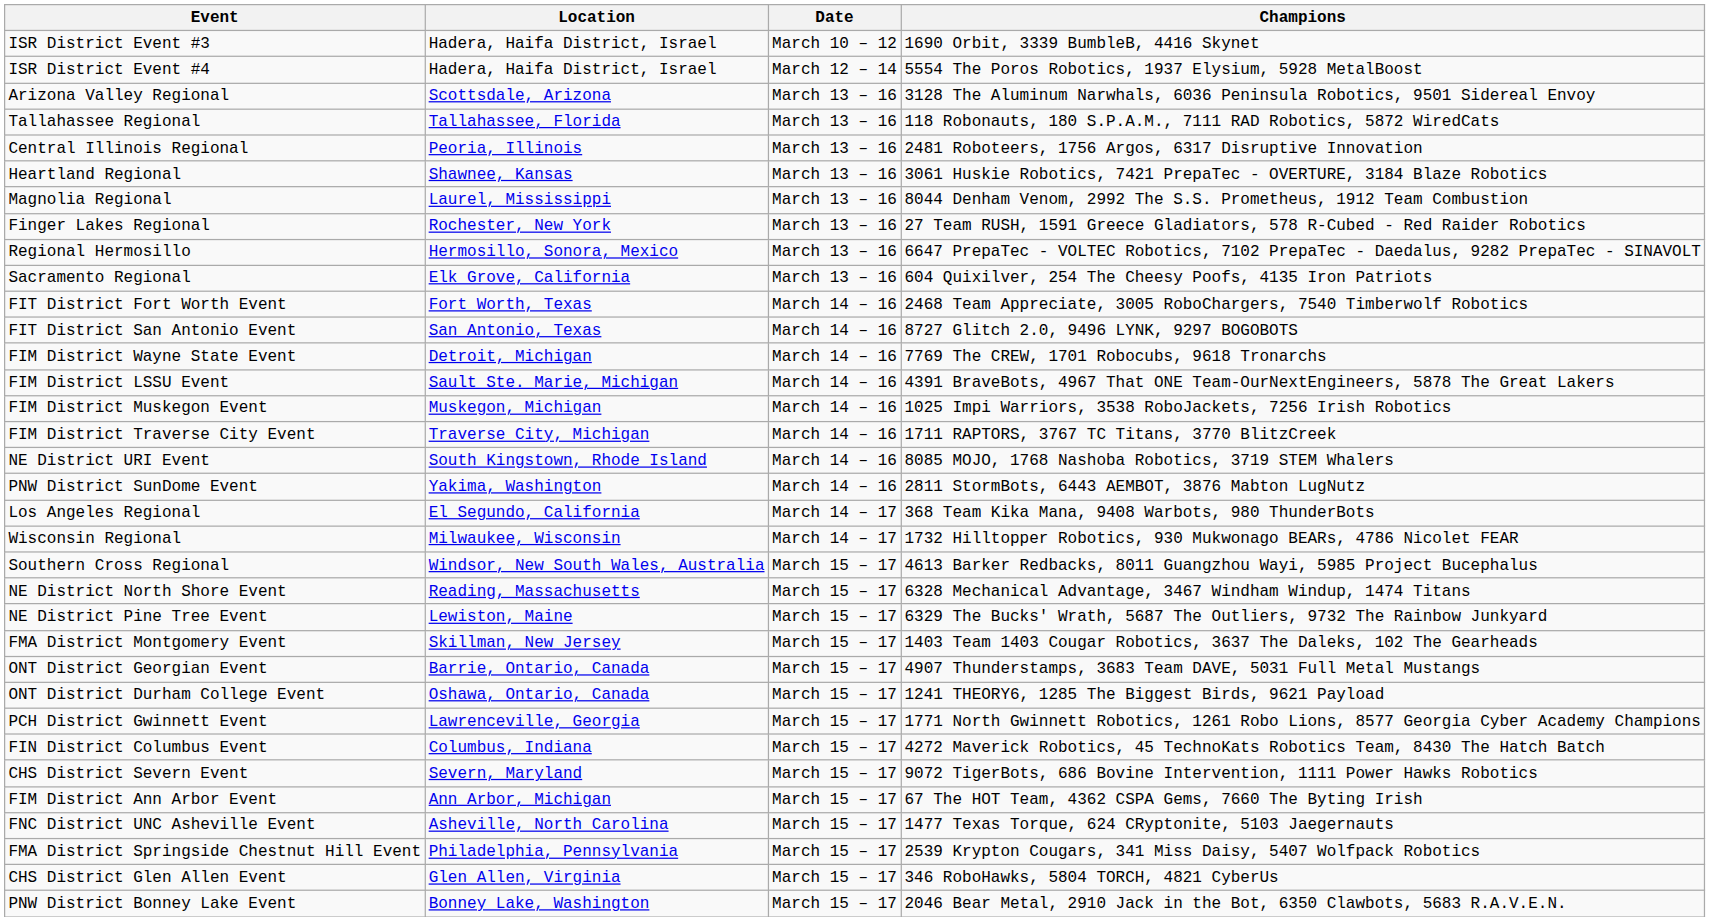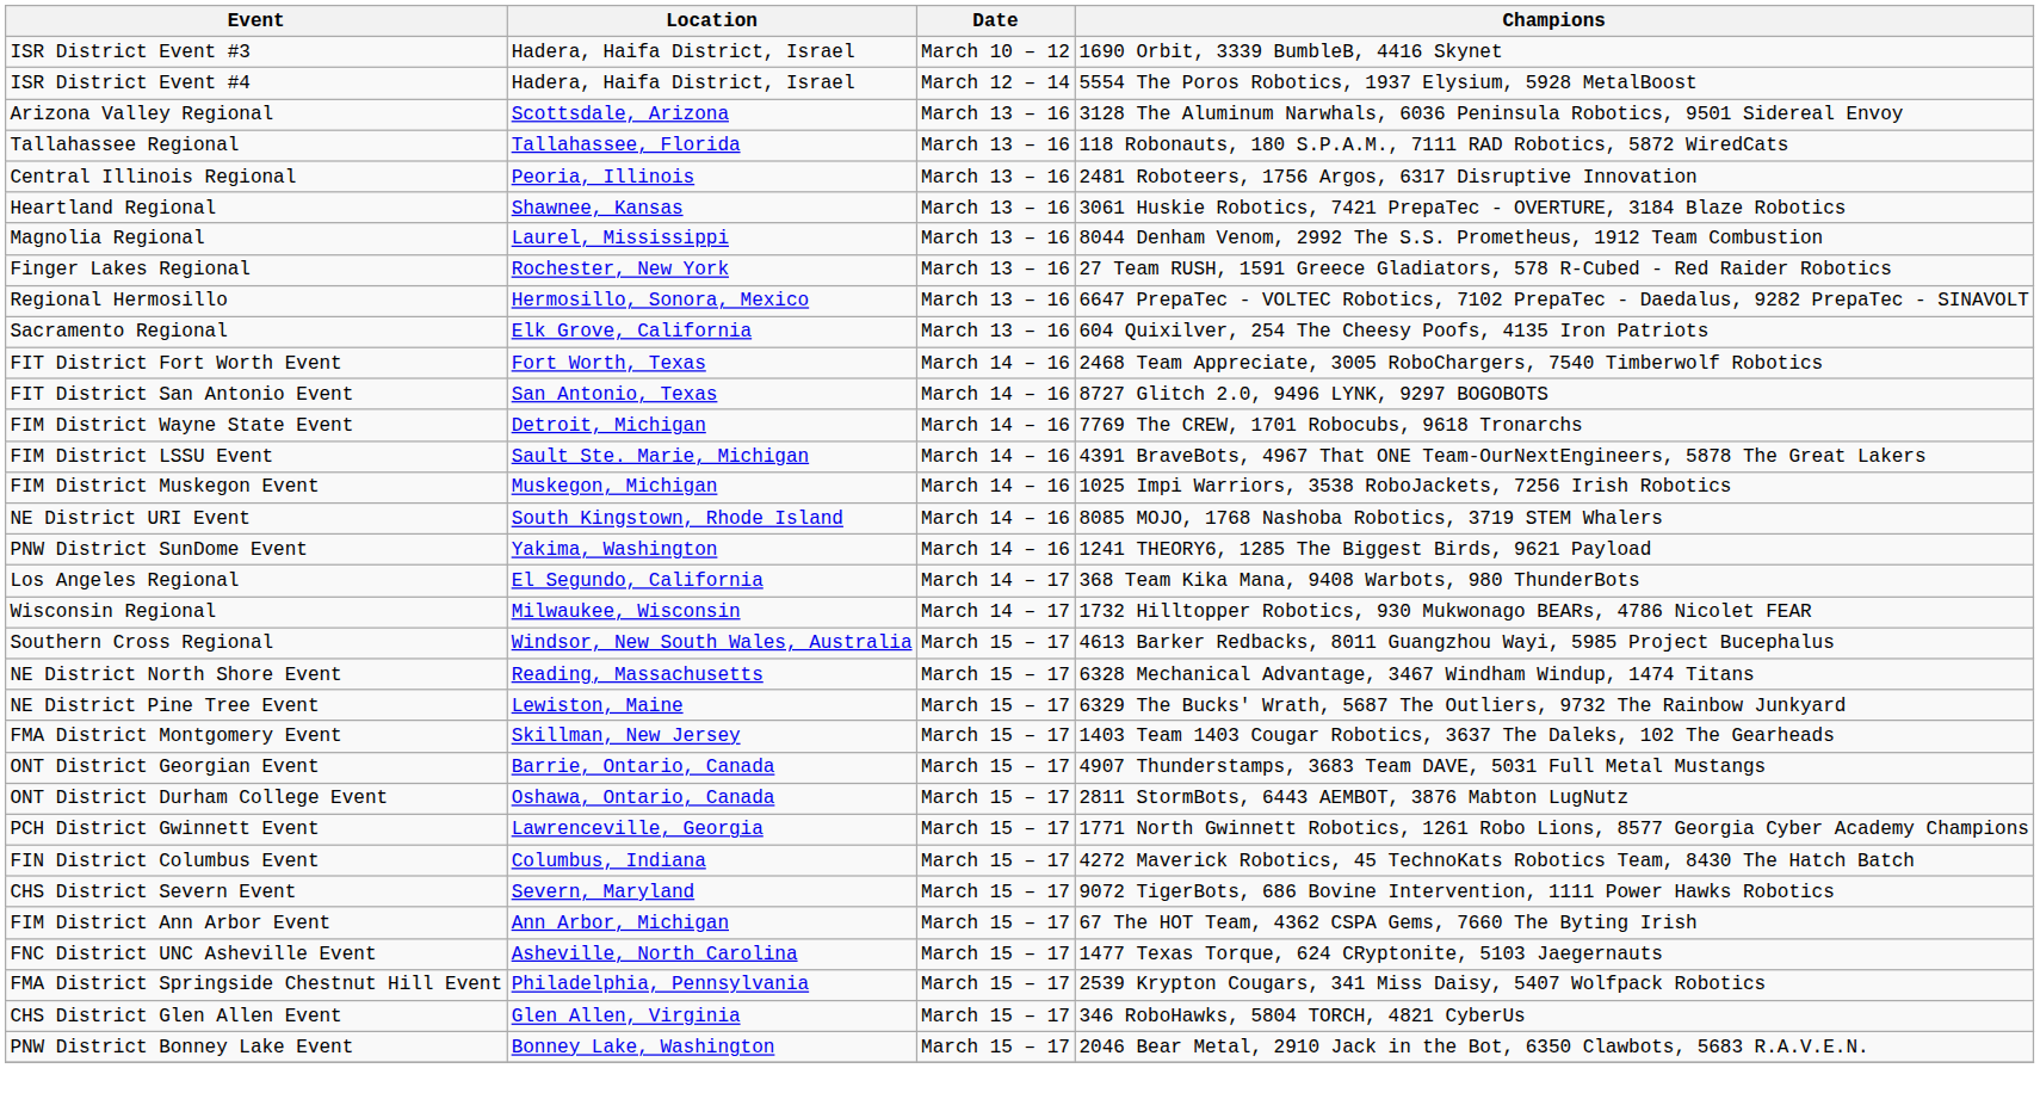 <table class="wikitable">
 <tr>
 <th>Event</th>
 <th>Location</th>
 <th>Date</th>
 <th>Champions</th>
 </tr>
 <tr>
 <td>ISR District Event #3</td>
 <td>Hadera, Haifa District, Israel</td>
 <td>March 10 – 12</td>
 <td>1690 Orbit, 3339 BumbleB, 4416 Skynet</td>
 </tr>
 <tr>
 <td>ISR District Event #4</td>
 <td>Hadera, Haifa District, Israel</td>
 <td>March 12 – 14</td>
 <td>5554 The Poros Robotics, 1937 Elysium, 5928 MetalBoost</td>
 </tr>
 <tr>
 <td>Arizona Valley Regional</td>
 <td><a href='#'>Scottsdale, Arizona</a></td>
 <td>March 13 – 16</td>
 <td>3128 The Aluminum Narwhals, 6036 Peninsula Robotics, 9501 Sidereal Envoy</td>
 </tr>
 <tr>
 <td>Tallahassee Regional</td>
 <td><a href='#'>Tallahassee, Florida</a></td>
 <td>March 13 – 16</td>
 <td>118 Robonauts, 180 S.P.A.M., 7111 RAD Robotics, 5872 WiredCats</td>
 </tr>
 <tr>
 <td>Central Illinois Regional</td>
 <td><a href='#'>Peoria, Illinois</a></td>
 <td>March 13 – 16</td>
 <td>2481 Roboteers, 1756 Argos, 6317 Disruptive Innovation</td>
 </tr>
 <tr>
 <td>Heartland Regional</td>
 <td><a href='#'>Shawnee, Kansas</a></td>
 <td>March 13 – 16</td>
 <td>3061 Huskie Robotics, 7421 PrepaTec - OVERTURE, 3184 Blaze Robotics</td>
 </tr>
 <tr>
 <td>Magnolia Regional</td>
 <td><a href='#'>Laurel, Mississippi</a></td>
 <td>March 13 – 16</td>
 <td>8044 Denham Venom, 2992 The S.S. Prometheus, 1912 Team Combustion</td>
 </tr>
 <tr>
 <td>Finger Lakes Regional</td>
 <td><a href='#'>Rochester, New York</a></td>
 <td>March 13 – 16</td>
 <td>27 Team RUSH, 1591 Greece Gladiators, 578 R-Cubed - Red Raider Robotics</td>
 </tr>
 <tr>
 <td>Regional Hermosillo</td>
 <td><a href='#'>Hermosillo, Sonora, Mexico</a></td>
 <td>March 13 – 16</td>
 <td>6647 PrepaTec - VOLTEC Robotics, 7102 PrepaTec - Daedalus, 9282 PrepaTec - SINAVOLT</td>
 </tr>
 <tr>
 <td>Sacramento Regional</td>
 <td><a href='#'>Elk Grove, California</a></td>
 <td>March 13 – 16</td>
 <td>604 Quixilver, 254 The Cheesy Poofs, 4135 Iron Patriots</td>
 </tr>
 <tr>
 <td>FIT District Fort Worth Event</td>
 <td><a href='#'>Fort Worth, Texas</a></td>
 <td>March 14 – 16</td>
 <td>2468 Team Appreciate, 3005 RoboChargers, 7540 Timberwolf Robotics</td>
 </tr>
 <tr>
 <td>FIT District San Antonio Event</td>
 <td><a href='#'>San Antonio, Texas</a></td>
 <td>March 14 – 16</td>
 <td>8727 Glitch 2.0, 9496 LYNK, 9297 BOGOBOTS</td>
 </tr>
 <tr>
 <td>FIM District Wayne State Event</td>
 <td><a href='#'>Detroit, Michigan</a></td>
 <td>March 14 – 16</td>
 <td>7769 The CREW, 1701 Robocubs, 9618 Tronarchs</td>
 </tr>
 <tr>
 <td>FIM District LSSU Event</td>
 <td><a href='#'>Sault Ste. Marie, Michigan</a></td>
 <td>March 14 – 16</td>
 <td>4391 BraveBots, 4967 That ONE Team-OurNextEngineers, 5878 The Great Lakers</td>
 </tr>
 <tr>
 <td>FIM District Muskegon Event</td>
 <td><a href='#'>Muskegon, Michigan</a></td>
 <td>March 14 – 16</td>
 <td>1025 Impi Warriors, 3538 RoboJackets, 7256 Irish Robotics</td>
 </tr>
 <tr>
-<td>FIM District Traverse City Event</td>
-<td><a href='#'>Traverse City, Michigan</a></td>
-<td>March 14 – 16</td>
-<td>1711 RAPTORS, 3767 TC Titans, 3770 BlitzCreek</td>
-</tr>
-<tr>
 <td>NE District URI Event</td>
 <td><a href='#'>South Kingstown, Rhode Island</a></td>
 <td>March 14 – 16</td>
 <td>8085 MOJO, 1768 Nashoba Robotics, 3719 STEM Whalers</td>
 </tr>
 <tr>
 <td>PNW District SunDome Event</td>
 <td><a href='#'>Yakima, Washington</a></td>
 <td>March 14 – 16</td>
-<td>2811 StormBots, 6443 AEMBOT, 3876 Mabton LugNutz</td>
+<td>1241 THEORY6, 1285 The Biggest Birds, 9621 Payload</td>
 </tr>
 <tr>
 <td>Los Angeles Regional</td>
 <td><a href='#'>El Segundo, California</a></td>
 <td>March 14 – 17</td>
 <td>368 Team Kika Mana, 9408 Warbots, 980 ThunderBots</td>
 </tr>
 <tr>
 <td>Wisconsin Regional</td>
 <td><a href='#'>Milwaukee, Wisconsin</a></td>
 <td>March 14 – 17</td>
 <td>1732 Hilltopper Robotics, 930 Mukwonago BEARs, 4786 Nicolet FEAR</td>
 </tr>
 <tr>
 <td>Southern Cross Regional</td>
 <td><a href='#'>Windsor, New South Wales, Australia</a></td>
 <td>March 15 – 17</td>
 <td>4613 Barker Redbacks, 8011 Guangzhou Wayi, 5985 Project Bucephalus</td>
 </tr>
 <tr>
 <td>NE District North Shore Event</td>
 <td><a href='#'>Reading, Massachusetts</a></td>
 <td>March 15 – 17</td>
 <td>6328 Mechanical Advantage, 3467 Windham Windup, 1474 Titans</td>
 </tr>
 <tr>
 <td>NE District Pine Tree Event</td>
 <td><a href='#'>Lewiston, Maine</a></td>
 <td>March 15 – 17</td>
 <td>6329 The Bucks' Wrath, 5687 The Outliers, 9732 The Rainbow Junkyard</td>
 </tr>
 <tr>
 <td>FMA District Montgomery Event</td>
 <td><a href='#'>Skillman, New Jersey</a></td>
 <td>March 15 – 17</td>
 <td>1403 Team 1403 Cougar Robotics, 3637 The Daleks, 102 The Gearheads</td>
 </tr>
 <tr>
 <td>ONT District Georgian Event</td>
 <td><a href='#'>Barrie, Ontario, Canada</a></td>
 <td>March 15 – 17</td>
 <td>4907 Thunderstamps, 3683 Team DAVE, 5031 Full Metal Mustangs</td>
 </tr>
 <tr>
 <td>ONT District Durham College Event</td>
 <td><a href='#'>Oshawa, Ontario, Canada</a></td>
 <td>March 15 – 17</td>
-<td>1241 THEORY6, 1285 The Biggest Birds, 9621 Payload</td>
+<td>2811 StormBots, 6443 AEMBOT, 3876 Mabton LugNutz</td>
 </tr>
 <tr>
 <td>PCH District Gwinnett Event</td>
 <td><a href='#'>Lawrenceville, Georgia</a></td>
 <td>March 15 – 17</td>
 <td>1771 North Gwinnett Robotics, 1261 Robo Lions, 8577 Georgia Cyber Academy Champions</td>
 </tr>
 <tr>
 <td>FIN District Columbus Event</td>
 <td><a href='#'>Columbus, Indiana</a></td>
 <td>March 15 – 17</td>
 <td>4272 Maverick Robotics, 45 TechnoKats Robotics Team, 8430 The Hatch Batch</td>
 </tr>
 <tr>
 <td>CHS District Severn Event</td>
 <td><a href='#'>Severn, Maryland</a></td>
 <td>March 15 – 17</td>
 <td>9072 TigerBots, 686 Bovine Intervention, 1111 Power Hawks Robotics</td>
 </tr>
 <tr>
 <td>FIM District Ann Arbor Event</td>
 <td><a href='#'>Ann Arbor, Michigan</a></td>
 <td>March 15 – 17</td>
 <td>67 The HOT Team, 4362 CSPA Gems, 7660 The Byting Irish</td>
 </tr>
 <tr>
 <td>FNC District UNC Asheville Event</td>
 <td><a href='#'>Asheville, North Carolina</a></td>
 <td>March 15 – 17</td>
 <td>1477 Texas Torque, 624 CRyptonite, 5103 Jaegernauts</td>
 </tr>
 <tr>
 <td>FMA District Springside Chestnut Hill Event</td>
 <td><a href='#'>Philadelphia, Pennsylvania</a></td>
 <td>March 15 – 17</td>
 <td>2539 Krypton Cougars, 341 Miss Daisy, 5407 Wolfpack Robotics</td>
 </tr>
 <tr>
 <td>CHS District Glen Allen Event</td>
 <td><a href='#'>Glen Allen, Virginia</a></td>
 <td>March 15 – 17</td>
 <td>346 RoboHawks, 5804 TORCH, 4821 CyberUs</td>
 </tr>
 <tr>
 <td>PNW District Bonney Lake Event</td>
 <td><a href='#'>Bonney Lake, Washington</a></td>
 <td>March 15 – 17</td>
 <td>2046 Bear Metal, 2910 Jack in the Bot, 6350 Clawbots, 5683 R.A.V.E.N.</td>
 </tr>
 <tr>
 </tr>
 </table>
